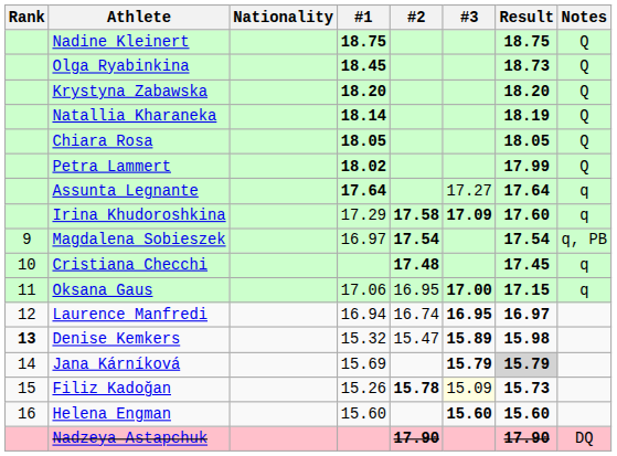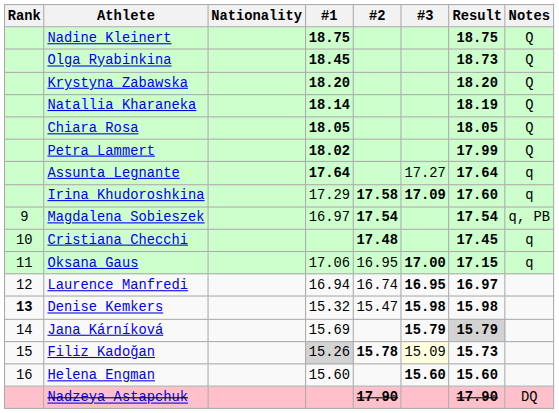 <table class="wikitable sortable" style="text-align:center">
 <tr>
 <th>Rank</th>
 <th>Athlete</th>
 <th>Nationality</th>
 <th>#1</th>
 <th>#2</th>
 <th>#3</th>
 <th>Result</th>
 <th>Notes</th>
 </tr>
 <tr bgcolor=ccffcc>
 <td></td>
 <td align=left><a href='#'>Nadine Kleinert</a></td>
 <td align=left></td>
 <td><strong>18.75</strong></td>
 <td></td>
 <td></td>
 <td><strong>18.75</strong></td>
 <td>Q</td>
 </tr>
 <tr bgcolor=ccffcc>
 <td></td>
 <td align=left><a href='#'>Olga Ryabinkina</a></td>
 <td align=left></td>
 <td><strong>18.45</strong></td>
 <td></td>
 <td></td>
 <td><strong>18.73</strong></td>
 <td>Q</td>
 </tr>
 <tr bgcolor=ccffcc>
 <td></td>
 <td align=left><a href='#'>Krystyna Zabawska</a></td>
 <td align=left></td>
 <td><strong>18.20</strong></td>
 <td></td>
 <td></td>
 <td><strong>18.20</strong></td>
 <td>Q</td>
 </tr>
 <tr bgcolor=ccffcc>
 <td></td>
 <td align=left><a href='#'>Natallia Kharaneka</a></td>
 <td align=left></td>
 <td><strong>18.14</strong></td>
 <td></td>
 <td></td>
 <td><strong>18.19</strong></td>
 <td>Q</td>
 </tr>
 <tr bgcolor=ccffcc>
 <td></td>
 <td align=left><a href='#'>Chiara Rosa</a></td>
 <td align=left></td>
 <td><strong>18.05</strong></td>
 <td></td>
 <td></td>
 <td><strong>18.05</strong></td>
 <td>Q</td>
 </tr>
 <tr bgcolor=ccffcc>
 <td></td>
 <td align=left><a href='#'>Petra Lammert</a></td>
 <td align=left></td>
 <td><strong>18.02</strong></td>
 <td></td>
 <td></td>
 <td><strong>17.99</strong></td>
 <td>Q</td>
 </tr>
 <tr bgcolor=ccffcc>
 <td></td>
 <td align=left><a href='#'>Assunta Legnante</a></td>
 <td align=left></td>
 <td><strong>17.64</strong></td>
 <td></td>
 <td>17.27</td>
 <td><strong>17.64</strong></td>
 <td>q</td>
 </tr>
 <tr bgcolor=ccffcc>
 <td></td>
 <td align=left><a href='#'>Irina Khudoroshkina</a></td>
 <td align=left></td>
 <td>17.29</td>
 <td><strong>17.58</strong></td>
 <td><strong>17.09</strong></td>
 <td><strong>17.60</strong></td>
 <td>q</td>
 </tr>
 <tr bgcolor=ccffcc>
 <td>9</td>
 <td align=left><a href='#'>Magdalena Sobieszek</a></td>
 <td align=left></td>
 <td>16.97</td>
 <td><strong>17.54</strong></td>
 <td></td>
 <td><strong>17.54</strong></td>
 <td>q, PB</td>
 </tr>
 <tr bgcolor=ccffcc>
 <td>10</td>
 <td align=left><a href='#'>Cristiana Checchi</a></td>
 <td align=left></td>
 <td></td>
 <td><strong>17.48</strong></td>
 <td></td>
 <td><strong>17.45</strong></td>
 <td>q</td>
 </tr>
 <tr bgcolor=ccffcc>
 <td>11</td>
 <td align=left><a href='#'>Oksana Gaus</a></td>
 <td align=left></td>
 <td>17.06</td>
 <td>16.95</td>
 <td><strong>17.00</strong></td>
 <td><strong>17.15</strong></td>
 <td>q</td>
 </tr>
 <tr>
 <td>12</td>
 <td align=left><a href='#'>Laurence Manfredi</a></td>
 <td align=left></td>
 <td>16.94</td>
 <td>16.74</td>
 <td><strong>16.95</strong></td>
 <td><strong>16.97</strong></td>
 <td></td>
 </tr>
 <tr>
 <td><strong>13</strong></td>
 <td align=left><a href='#'>Denise Kemkers</a></td>
 <td align=left></td>
 <td>15.32</td>
 <td>15.47</td>
-<td><strong>15.89</strong></td>
+<td><strong>15.98</strong></td>
 <td><strong>15.98</strong></td>
 <td></td>
 </tr>
 <tr>
 <td>14</td>
 <td align=left><a href='#'>Jana Kárníková</a></td>
 <td align=left></td>
 <td>15.69</td>
 <td></td>
 <td><strong>15.79</strong></td>
 <td style="background: lightgrey;"><strong>15.79</strong></td>
 <td></td>
 </tr>
 <tr>
 <td>15</td>
 <td align=left><a href='#'>Filiz Kadoğan</a></td>
 <td align=left></td>
-<td>15.26</td>
+<td style="background: lightgrey;">15.26</td>
 <td><strong>15.78</strong></td>
 <td style="background: lightyellow;">15.09</td>
 <td><strong>15.73</strong></td>
 <td></td>
 </tr>
 <tr>
 <td>16</td>
 <td align=left><a href='#'>Helena Engman</a></td>
 <td align=left></td>
 <td>15.60</td>
 <td></td>
 <td><strong>15.60</strong></td>
 <td><strong>15.60</strong></td>
 <td></td>
 </tr>
 <tr bgcolor=pink>
 <td></td>
 <td align=left><s><a href='#'>Nadzeya Astapchuk</a> </s></td>
 <td align=left><s> </s></td>
 <td><s> </s></td>
 <td><s><strong>17.90</strong> </s></td>
 <td></td>
 <td><s><strong>17.90</strong> </s></td>
 <td>DQ</td>
 </tr>
 </table>
